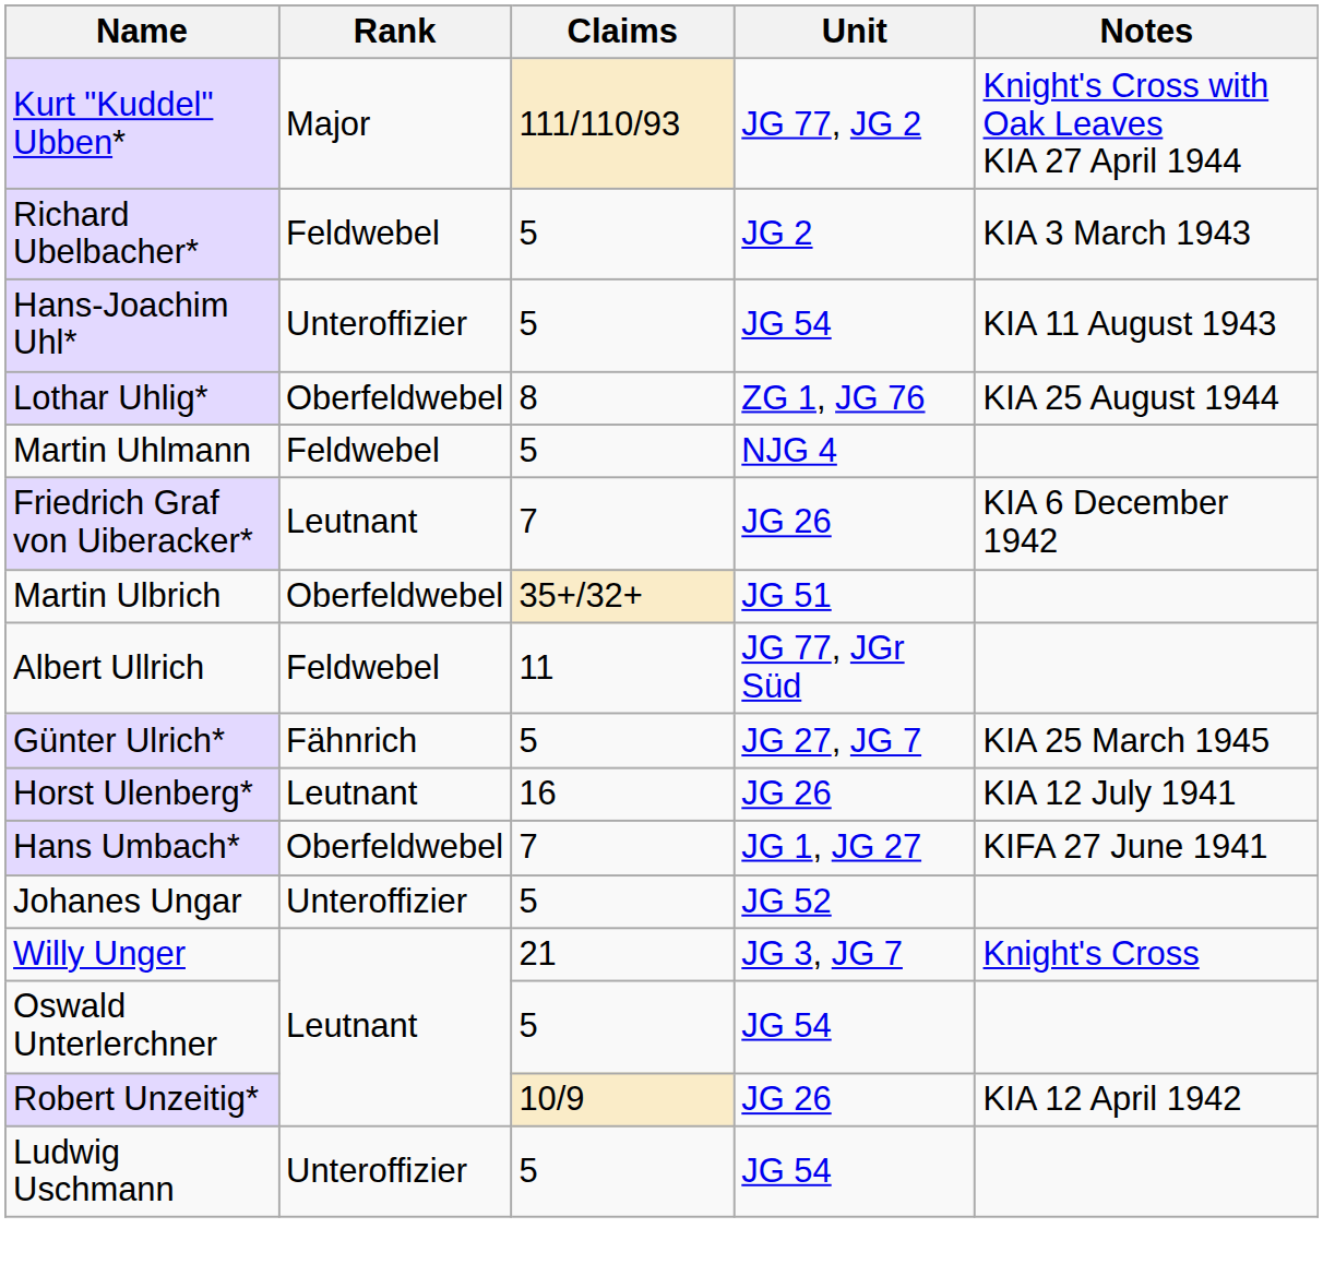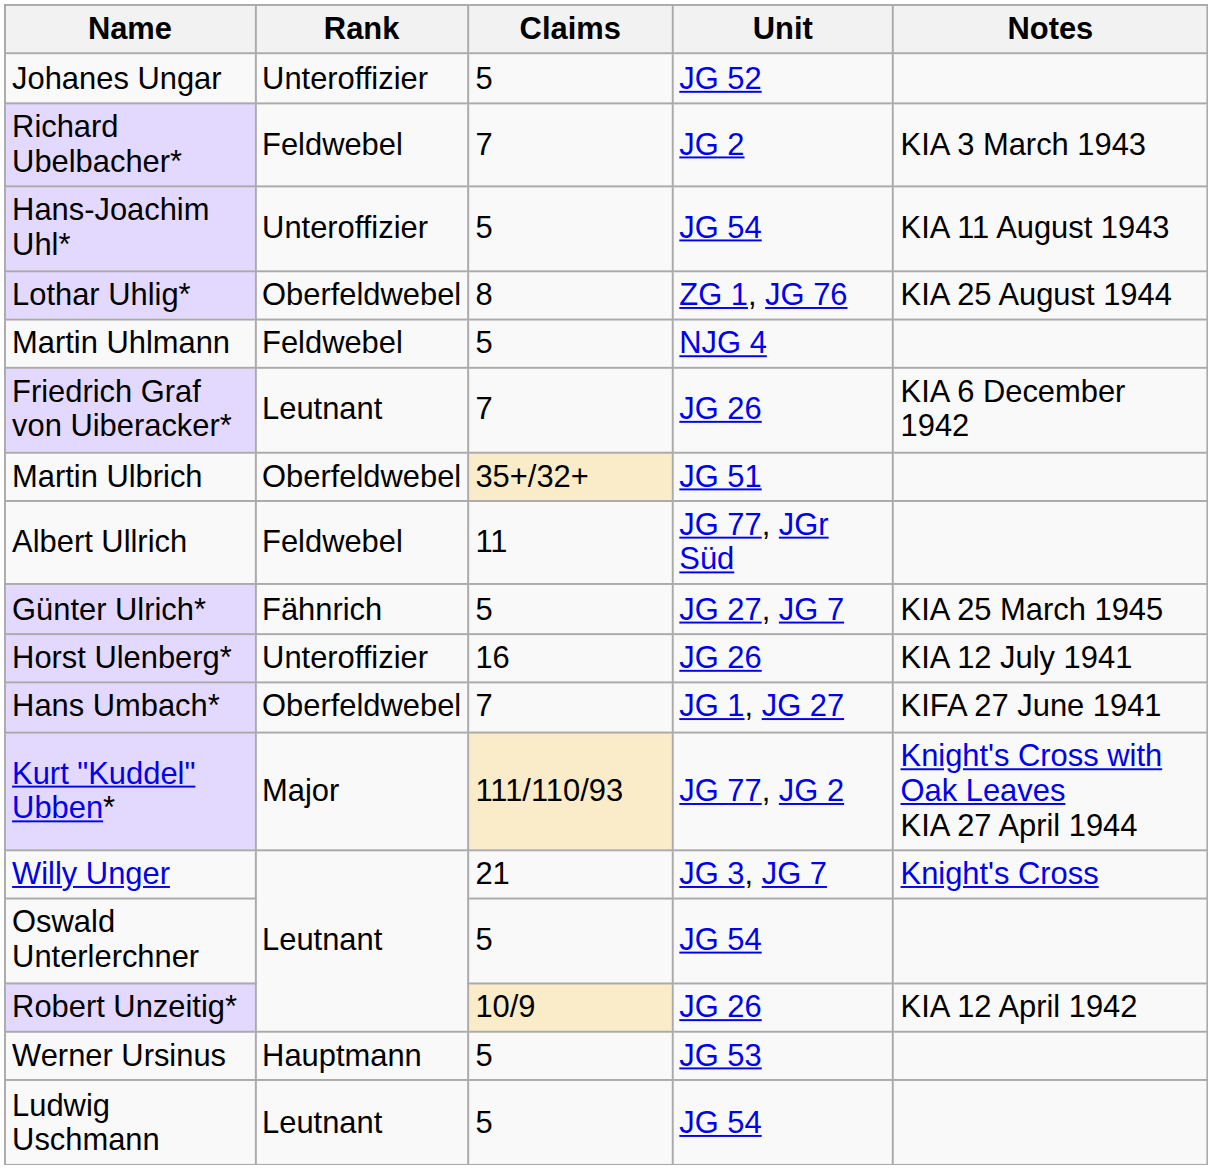 <table class="wikitable" style="width:100%;">
 <tr>
 <th width="22%">Name</th>
 <th width="8%">Rank</th>
 <th width="18%">Claims</th>
 <th width="22%">Unit</th>
 <th width="30%">Notes</th>
 </tr>
 <tr>
-<td style="background:#e3d9ff;" align="left"><a href='#'>Kurt "Kuddel" Ubben</a>*</td>
-<td>Major</td>
-<td style="background:#faecc8" align="left">111/110/93</td>
-<td><a href='#'>JG 77</a>, <a href='#'>JG 2</a></td>
-<td><a href='#'>Knight's Cross with Oak Leaves</a><br>KIA 27 April 1944</td>
+<td>Johanes Ungar</td>
+<td>Unteroffizier</td>
+<td>5</td>
+<td><a href='#'>JG 52</a></td>
+<td></td>
 </tr>
 <tr>
 <td style="background:#e3d9ff;" align="left">Richard Ubelbacher*</td>
 <td>Feldwebel</td>
-<td>5</td>
+<td>7</td>
 <td><a href='#'>JG 2</a></td>
 <td>KIA 3 March 1943</td>
 </tr>
 <tr>
 <td style="background:#e3d9ff;" align="left">Hans-Joachim Uhl*</td>
 <td>Unteroffizier</td>
 <td>5</td>
 <td><a href='#'>JG 54</a></td>
 <td>KIA 11 August 1943</td>
 </tr>
 <tr>
 <td style="background:#e3d9ff;" align="left">Lothar Uhlig*</td>
 <td>Oberfeldwebel</td>
 <td>8</td>
 <td><a href='#'>ZG 1</a>, <a href='#'>JG 76</a></td>
 <td>KIA 25 August 1944</td>
 </tr>
 <tr>
 <td>Martin Uhlmann</td>
 <td>Feldwebel</td>
 <td>5</td>
 <td><a href='#'>NJG 4</a></td>
 <td></td>
 </tr>
 <tr>
 <td style="background:#e3d9ff;" align="left">Friedrich Graf von Uiberacker*</td>
 <td>Leutnant</td>
 <td>7</td>
 <td><a href='#'>JG 26</a></td>
 <td>KIA 6 December 1942</td>
 </tr>
 <tr>
 <td>Martin Ulbrich</td>
 <td>Oberfeldwebel</td>
 <td style="background:#faecc8" align="left">35+/32+</td>
 <td><a href='#'>JG 51</a></td>
 <td></td>
 </tr>
 <tr>
 <td>Albert Ullrich</td>
 <td>Feldwebel</td>
 <td>11</td>
 <td><a href='#'>JG 77</a>, <a href='#'>JGr Süd</a></td>
 <td></td>
 </tr>
 <tr>
 <td style="background:#e3d9ff;" align="left">Günter Ulrich*</td>
 <td>Fähnrich</td>
 <td>5</td>
 <td><a href='#'>JG 27</a>, <a href='#'>JG 7</a></td>
 <td>KIA 25 March 1945</td>
 </tr>
 <tr>
 <td style="background:#e3d9ff;" align="left">Horst Ulenberg*</td>
-<td>Leutnant</td>
+<td>Unteroffizier</td>
 <td>16</td>
 <td><a href='#'>JG 26</a></td>
 <td>KIA 12 July 1941</td>
 </tr>
 <tr>
 <td style="background:#e3d9ff;" align="left">Hans Umbach*</td>
 <td>Oberfeldwebel</td>
 <td>7</td>
 <td><a href='#'>JG 1</a>, <a href='#'>JG 27</a></td>
 <td>KIFA 27 June 1941</td>
 </tr>
 <tr>
-<td>Johanes Ungar</td>
-<td>Unteroffizier</td>
-<td>5</td>
-<td><a href='#'>JG 52</a></td>
-<td></td>
+<td style="background:#e3d9ff;" align="left"><a href='#'>Kurt "Kuddel" Ubben</a>*</td>
+<td>Major</td>
+<td style="background:#faecc8" align="left">111/110/93</td>
+<td><a href='#'>JG 77</a>, <a href='#'>JG 2</a></td>
+<td><a href='#'>Knight's Cross with Oak Leaves</a><br>KIA 27 April 1944</td>
 </tr>
 <tr>
 <td><a href='#'>Willy Unger</a></td>
 <td rowspan="3">Leutnant</td>
 <td>21</td>
 <td><a href='#'>JG 3</a>, <a href='#'>JG 7</a></td>
 <td><a href='#'>Knight's Cross</a></td>
 </tr>
 <tr>
 <td>Oswald Unterlerchner</td>
 <td>5</td>
 <td><a href='#'>JG 54</a></td>
 <td></td>
 </tr>
 <tr>
 <td style="background:#e3d9ff;" align="left">Robert Unzeitig*</td>
 <td style="background:#faecc8" align="left">10/9</td>
 <td><a href='#'>JG 26</a></td>
 <td>KIA 12 April 1942</td>
 </tr>
 <tr>
+<td>Werner Ursinus</td>
+<td>Hauptmann</td>
+<td>5</td>
+<td><a href='#'>JG 53</a></td>
+<td></td>
+</tr>
+<tr>
 <td>Ludwig Uschmann</td>
-<td>Unteroffizier</td>
+<td>Leutnant</td>
 <td>5</td>
 <td><a href='#'>JG 54</a></td>
 <td></td>
 </tr>
 </table>
